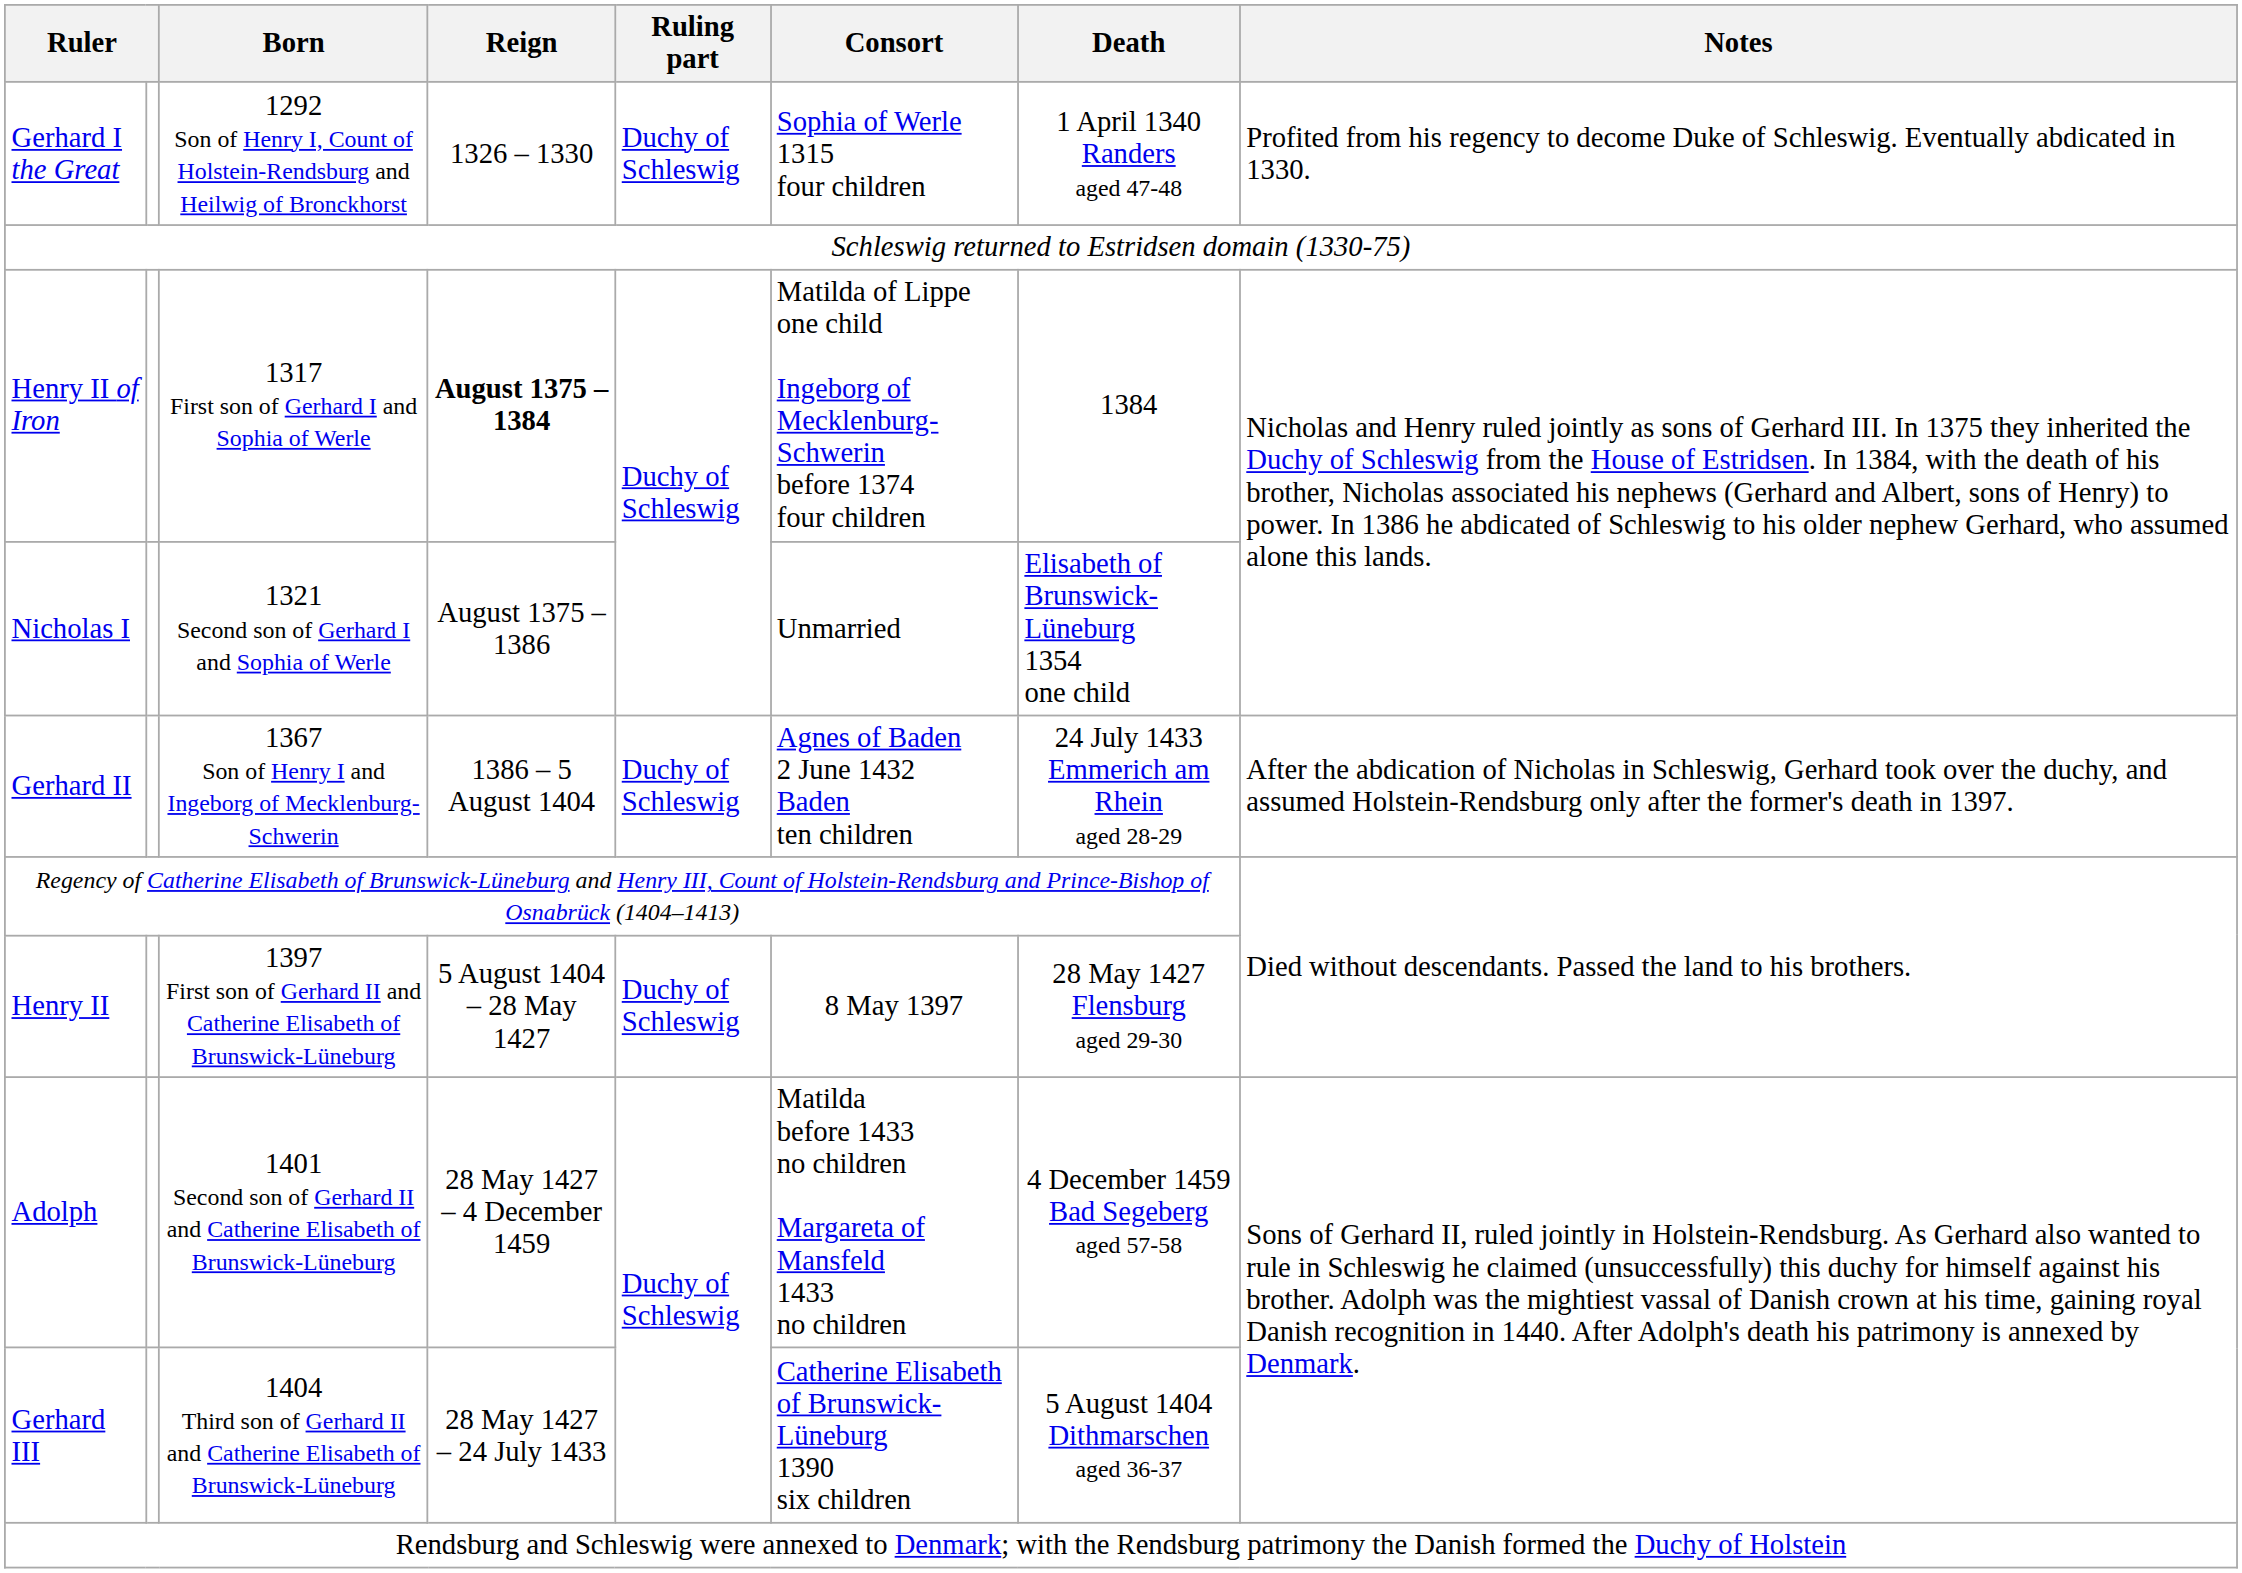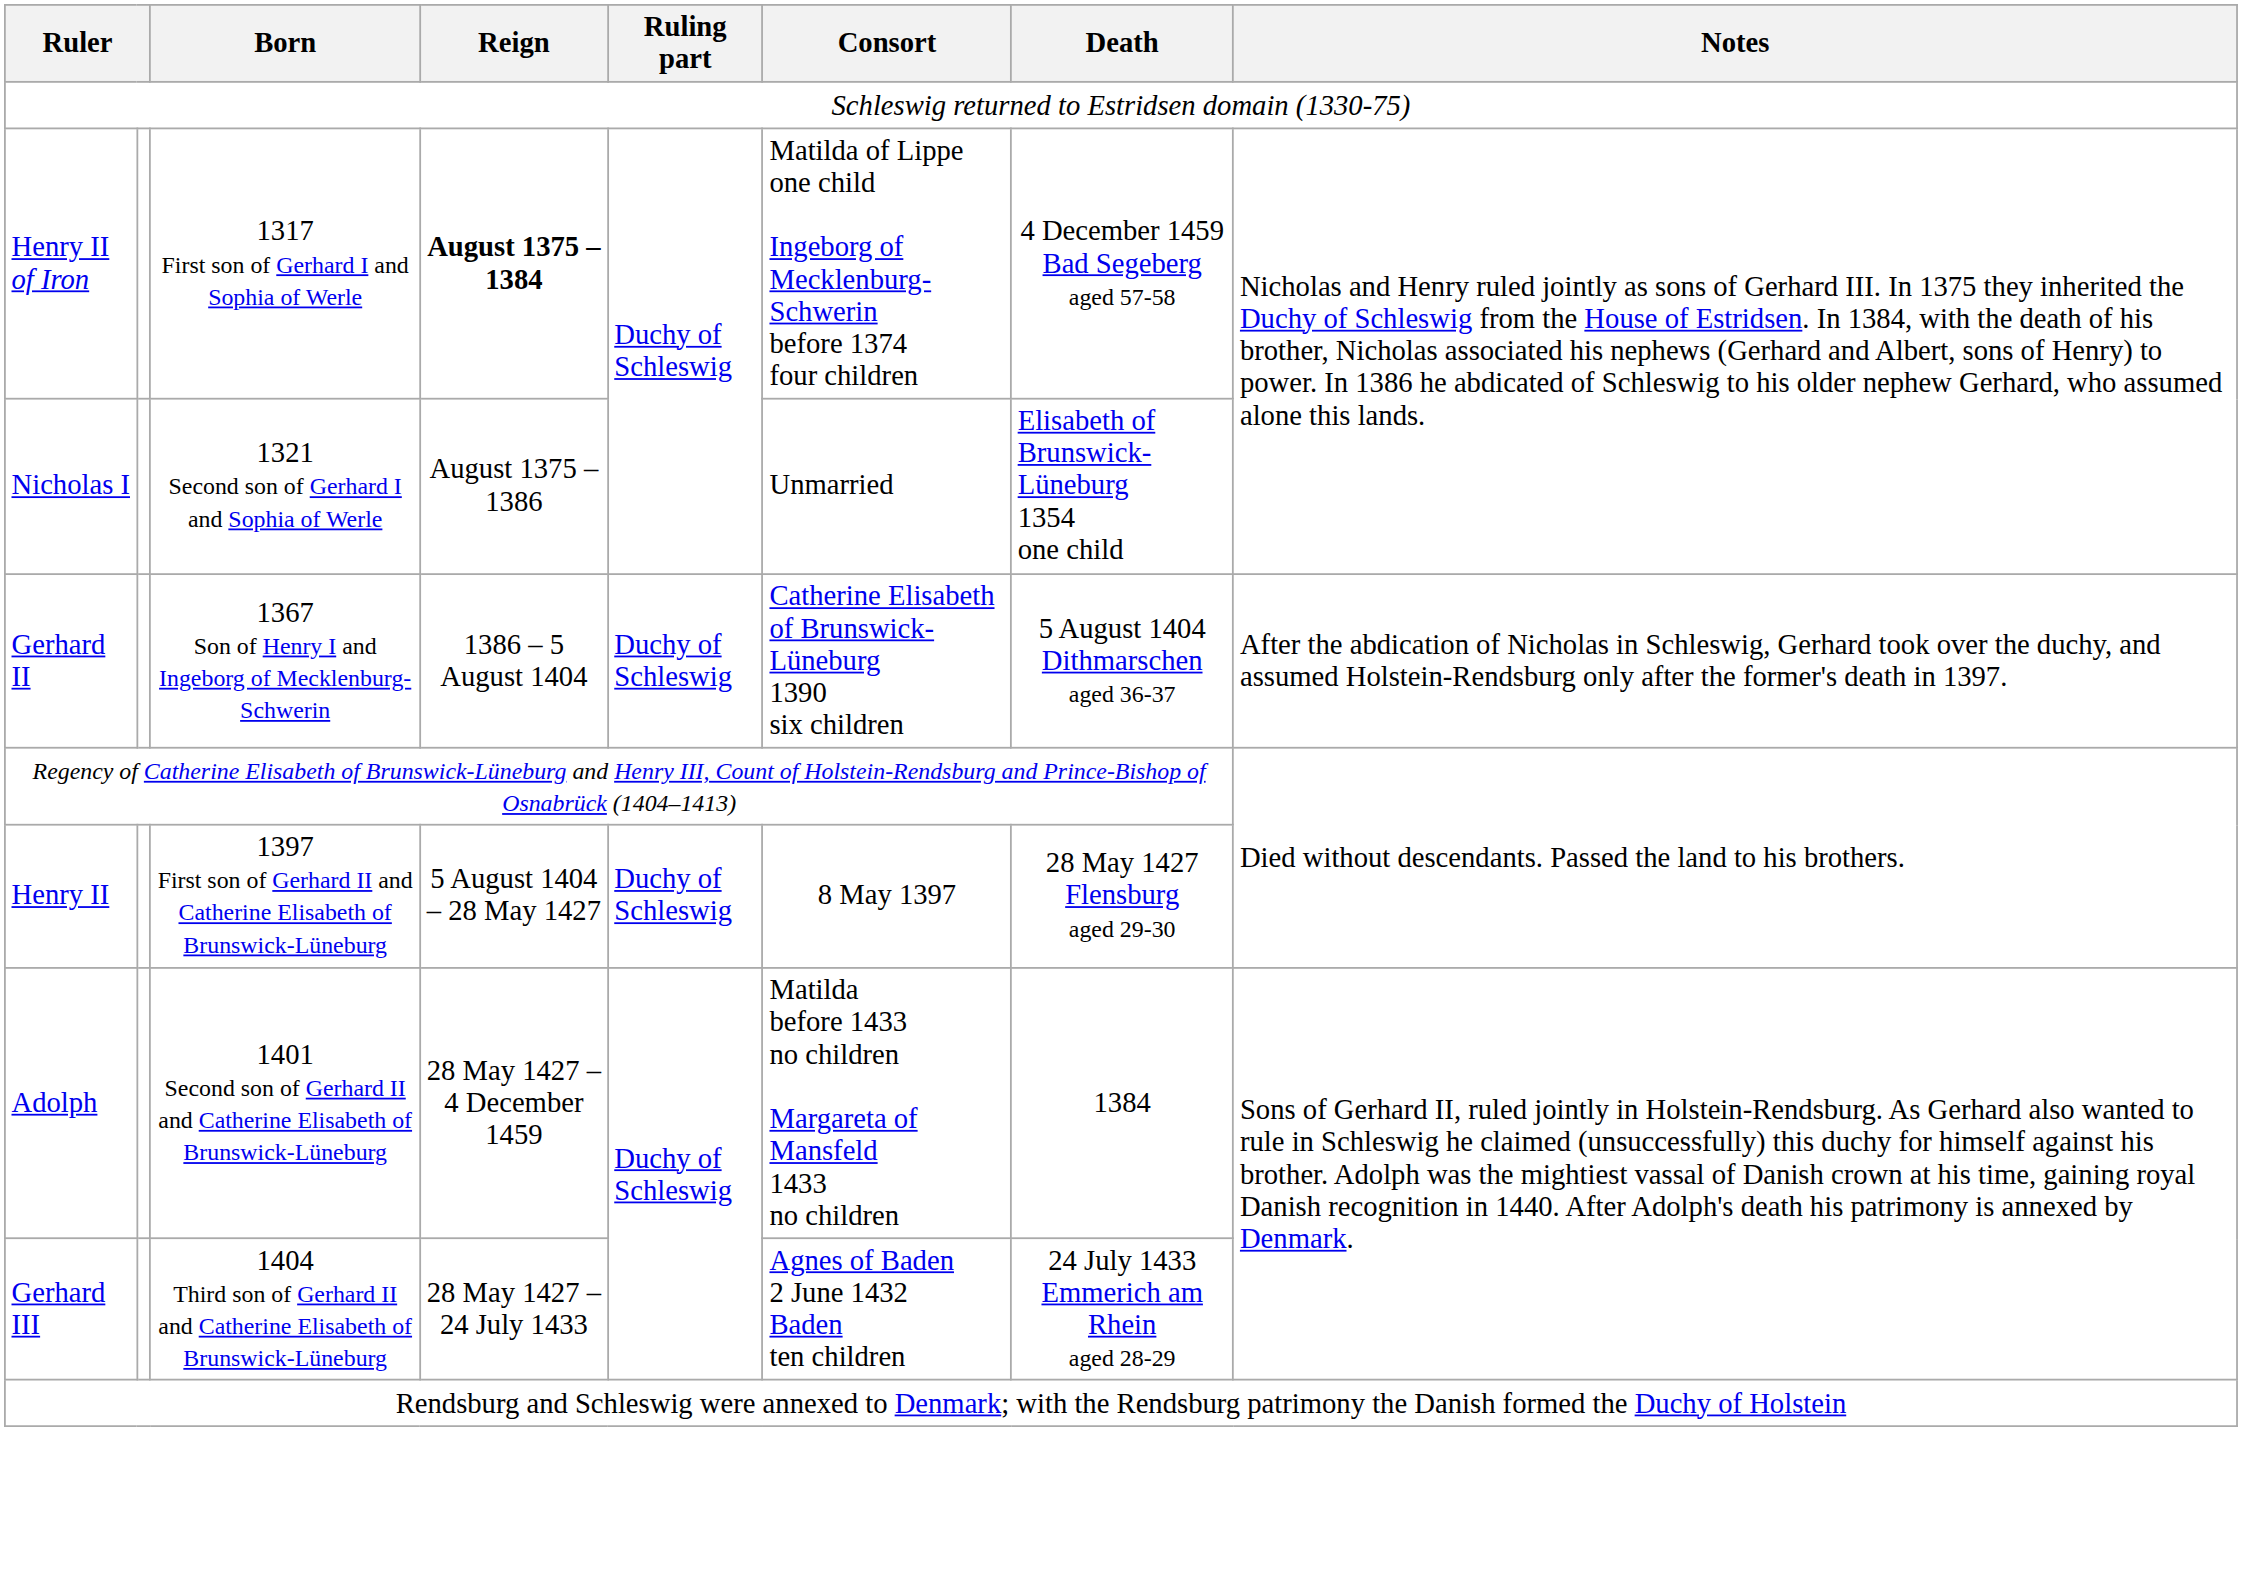 <table class="wikitable">
 <tr>
 <th colspan=2>Ruler</th>
 <th>Born</th>
 <th>Reign</th>
 <th>Ruling part</th>
 <th>Consort</th>
 <th>Death</th>
 <th>Notes</th>
 </tr>
 <tr style="background:#fff;">
-<td><a href='#'>Gerhard I <em>the Great</em></a></td>
-<td></td>
-<td align="center">1292<br><small>Son of <a href='#'>Henry I, Count of Holstein-Rendsburg</a> and <a href='#'>Heilwig of Bronckhorst</a></small></td>
-<td align="center">1326 – 1330</td>
-<td><a href='#'>Duchy of Schleswig</a></td>
-<td><a href='#'>Sophia of Werle</a><br>1315<br>four children</td>
-<td align="center">1 April 1340<br><a href='#'>Randers</a><br><small>aged 47-48</small></td>
-<td>Profited from his regency to decome Duke of Schleswig. Eventually abdicated in 1330.</td>
-</tr>
-<tr style="background:#fff;">
 <td align="center" colspan="8"><em>Schleswig returned to Estridsen domain (1330-75)</em></td>
 </tr>
 <tr style="background:#fff;">
 <td><a href='#'>Henry II <em>of Iron</em></a></td>
 <td></td>
 <td align="center">1317<br><small>First son of <a href='#'>Gerhard I</a> and <a href='#'>Sophia of Werle</a></small></td>
 <td align="center"><strong>August 1375 – 1384</strong></td>
 <td rowspan="2"><a href='#'>Duchy of Schleswig</a></td>
 <td>Matilda of Lippe<br>one child<br><br><a href='#'>Ingeborg of Mecklenburg-Schwerin</a><br>before 1374<br>four children</td>
-<td align="center">1384</td>
+<td align="center">4 December 1459<br><a href='#'>Bad Segeberg</a><br><small>aged 57-58</small></td>
 <td rowspan="2">Nicholas and Henry ruled jointly as sons of Gerhard III. In 1375 they inherited the <a href='#'>Duchy of Schleswig</a> from the <a href='#'>House of Estridsen</a>. In 1384, with the death of his brother, Nicholas associated his nephews (Gerhard and Albert, sons of Henry) to power. In 1386 he abdicated of Schleswig to his older nephew Gerhard, who assumed alone this lands.</td>
 </tr>
 <tr style="background:#fff;">
 <td><a href='#'>Nicholas I</a></td>
 <td></td>
 <td align="center">1321<br><small>Second son of <a href='#'>Gerhard I</a> and <a href='#'>Sophia of Werle</a></small></td>
 <td align="center">August 1375 – 1386</td>
 <td></em>Unmarried<em></td>
 <td><a href='#'>Elisabeth of Brunswick-Lüneburg</a><br>1354<br>one child</td>
 </tr>
 <tr style="background:#fff;">
 <td><a href='#'>Gerhard II</a></td>
 <td></td>
 <td align="center">1367<br><small>Son of <a href='#'>Henry I</a> and <a href='#'>Ingeborg of Mecklenburg-Schwerin</a></small></td>
 <td align="center">1386 – 5 August 1404</td>
 <td><a href='#'>Duchy of Schleswig</a></td>
-<td><a href='#'>Agnes of Baden</a><br>2 June 1432<br><a href='#'>Baden</a><br>ten children</td>
-<td align="center">24 July 1433<br><a href='#'>Emmerich am Rhein</a><br><small>aged 28-29</small></td>
+<td><a href='#'>Catherine Elisabeth of Brunswick-Lüneburg</a><br>1390<br>six children</td>
+<td align="center">5 August 1404<br><a href='#'>Dithmarschen</a><br><small>aged 36-37</small></td>
 <td>After the abdication of Nicholas in Schleswig, Gerhard took over the duchy, and assumed Holstein-Rendsburg only after the former's death in 1397.</td>
 </tr>
 <tr style="background:#fff;">
 <td align="center"colspan="7"><small><em>Regency of <a href='#'>Catherine Elisabeth of Brunswick-Lüneburg</a> and <a href='#'>Henry III, Count of Holstein-Rendsburg and Prince-Bishop of Osnabrück</a> (1404–1413)</small></td>
 <td rowspan="2">Died without descendants. Passed the land to his brothers.</td>
 </tr>
 <tr style="background:#fff;">
 <td><a href='#'>Henry II</a></td>
 <td></td>
 <td align="center">1397<br><small>First son of <a href='#'>Gerhard II</a> and <a href='#'>Catherine Elisabeth of Brunswick-Lüneburg</a></small></td>
 <td align="center">5 August 1404 – 28 May 1427</td>
 <td><a href='#'>Duchy of Schleswig</a></td>
 <td align="center">8 May 1397</td>
 <td align="center">28 May 1427<br><a href='#'>Flensburg</a><br><small>aged 29-30</small></td>
 </tr>
 <tr style="background:#fff;">
 <td><a href='#'>Adolph</a></td>
 <td></td>
 <td align="center">1401<br><small>Second son of <a href='#'>Gerhard II</a> and <a href='#'>Catherine Elisabeth of Brunswick-Lüneburg</a></small></td>
 <td align="center">28 May 1427 – 4 December 1459</td>
 <td rowspan="2"><a href='#'>Duchy of Schleswig</a></td>
 <td>Matilda<br>before 1433<br>no children<br><br><a href='#'>Margareta of Mansfeld</a><br>1433<br>no children</td>
-<td align="center">4 December 1459<br><a href='#'>Bad Segeberg</a><br><small>aged 57-58</small></td>
+<td align="center">1384</td>
 <td rowspan="2">Sons of Gerhard II, ruled jointly in Holstein-Rendsburg. As Gerhard also wanted to rule in Schleswig he claimed (unsuccessfully) this duchy for himself against his brother. Adolph was the mightiest vassal of Danish crown at his time, gaining royal Danish recognition in 1440. After Adolph's death his patrimony is annexed by <a href='#'>Denmark</a>.</td>
 </tr>
 <tr style="background:#fff;">
 <td><a href='#'>Gerhard III</a></td>
 <td></td>
 <td align="center">1404<br><small>Third son of <a href='#'>Gerhard II</a> and <a href='#'>Catherine Elisabeth of Brunswick-Lüneburg</a></small></td>
 <td align="center">28 May 1427 – 24 July 1433</td>
-<td><a href='#'>Catherine Elisabeth of Brunswick-Lüneburg</a><br>1390<br>six children</td>
-<td align="center">5 August 1404<br><a href='#'>Dithmarschen</a><br><small>aged 36-37</small></td>
+<td><a href='#'>Agnes of Baden</a><br>2 June 1432<br><a href='#'>Baden</a><br>ten children</td>
+<td align="center">24 July 1433<br><a href='#'>Emmerich am Rhein</a><br><small>aged 28-29</small></td>
 </tr>
 <tr style="background:#fff;">
 <td align="center" colspan="8"></em>Rendsburg and Schleswig were annexed to <a href='#'>Denmark</a>; with the Rendsburg patrimony the Danish formed the <a href='#'>Duchy of Holstein</a><em></td>
 </tr>
 </table>
